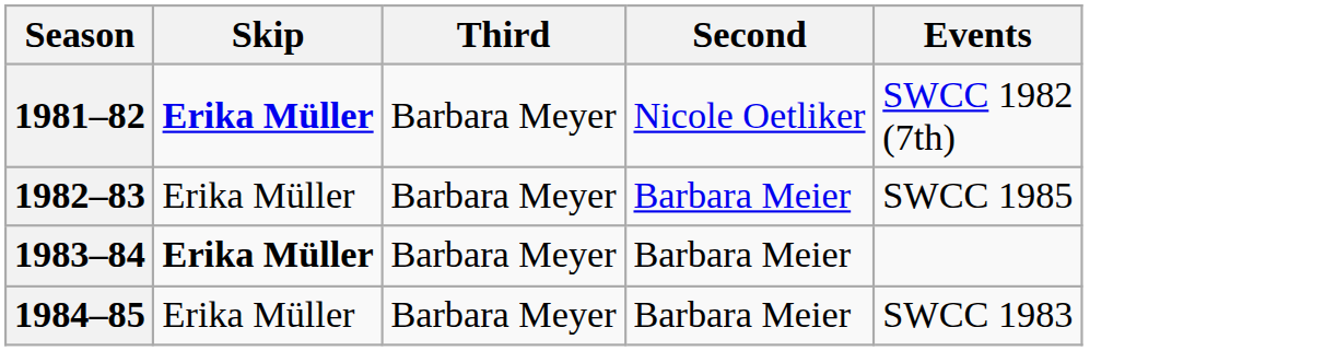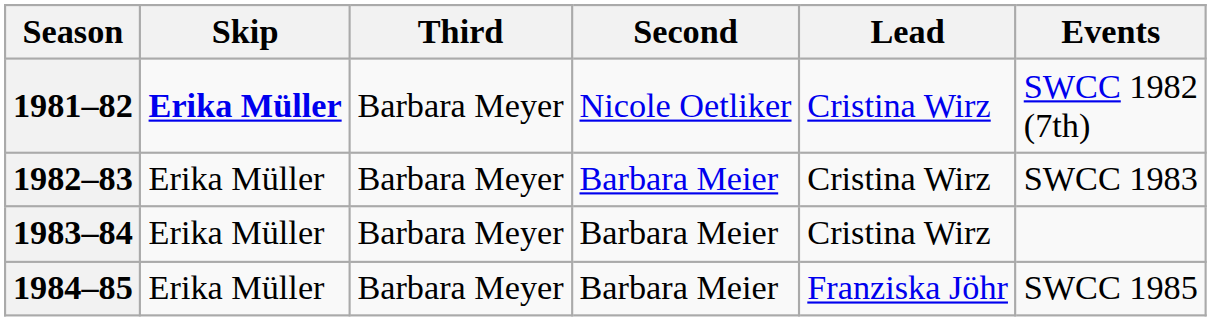 <table class="wikitable">
 <tr>
 <th scope="col">Season</th>
 <th scope="col">Skip</th>
 <th scope="col">Third</th>
 <th scope="col">Second</th>
+<th scope="col">Lead</th>
 <th scope="col">Events</th>
 </tr>
 <tr>
 <th scope="row">1981–82</th>
 <td><strong><a href='#'>Erika Müller</a></strong></td>
 <td>Barbara Meyer</td>
 <td><a href='#'>Nicole Oetliker</a></td>
+<td><a href='#'>Cristina Wirz</a></td>
 <td><a href='#'>SWCC</a> 1982 <br> (7th)</td>
 </tr>
 <tr>
 <th scope="row">1982–83</th>
 <td>Erika Müller</td>
 <td>Barbara Meyer</td>
 <td><a href='#'>Barbara Meier</a></td>
-<td>SWCC 1985 <br> </td>
+<td>Cristina Wirz</td>
+<td>SWCC 1983 <br> </td>
 </tr>
 <tr>
 <th scope="row">1983–84</th>
-<td><strong>Erika Müller</strong></td>
+<td>Erika Müller</td>
 <td>Barbara Meyer</td>
 <td>Barbara Meier</td>
+<td>Cristina Wirz</td>
 <td> </td>
 </tr>
 <tr>
 <th scope="row">1984–85</th>
 <td>Erika Müller</td>
 <td>Barbara Meyer</td>
 <td>Barbara Meier</td>
-<td>SWCC 1983 <br> </td>
+<td><a href='#'>Franziska Jöhr</a></td>
+<td>SWCC 1985 <br> </td>
 </tr>
 </table>
